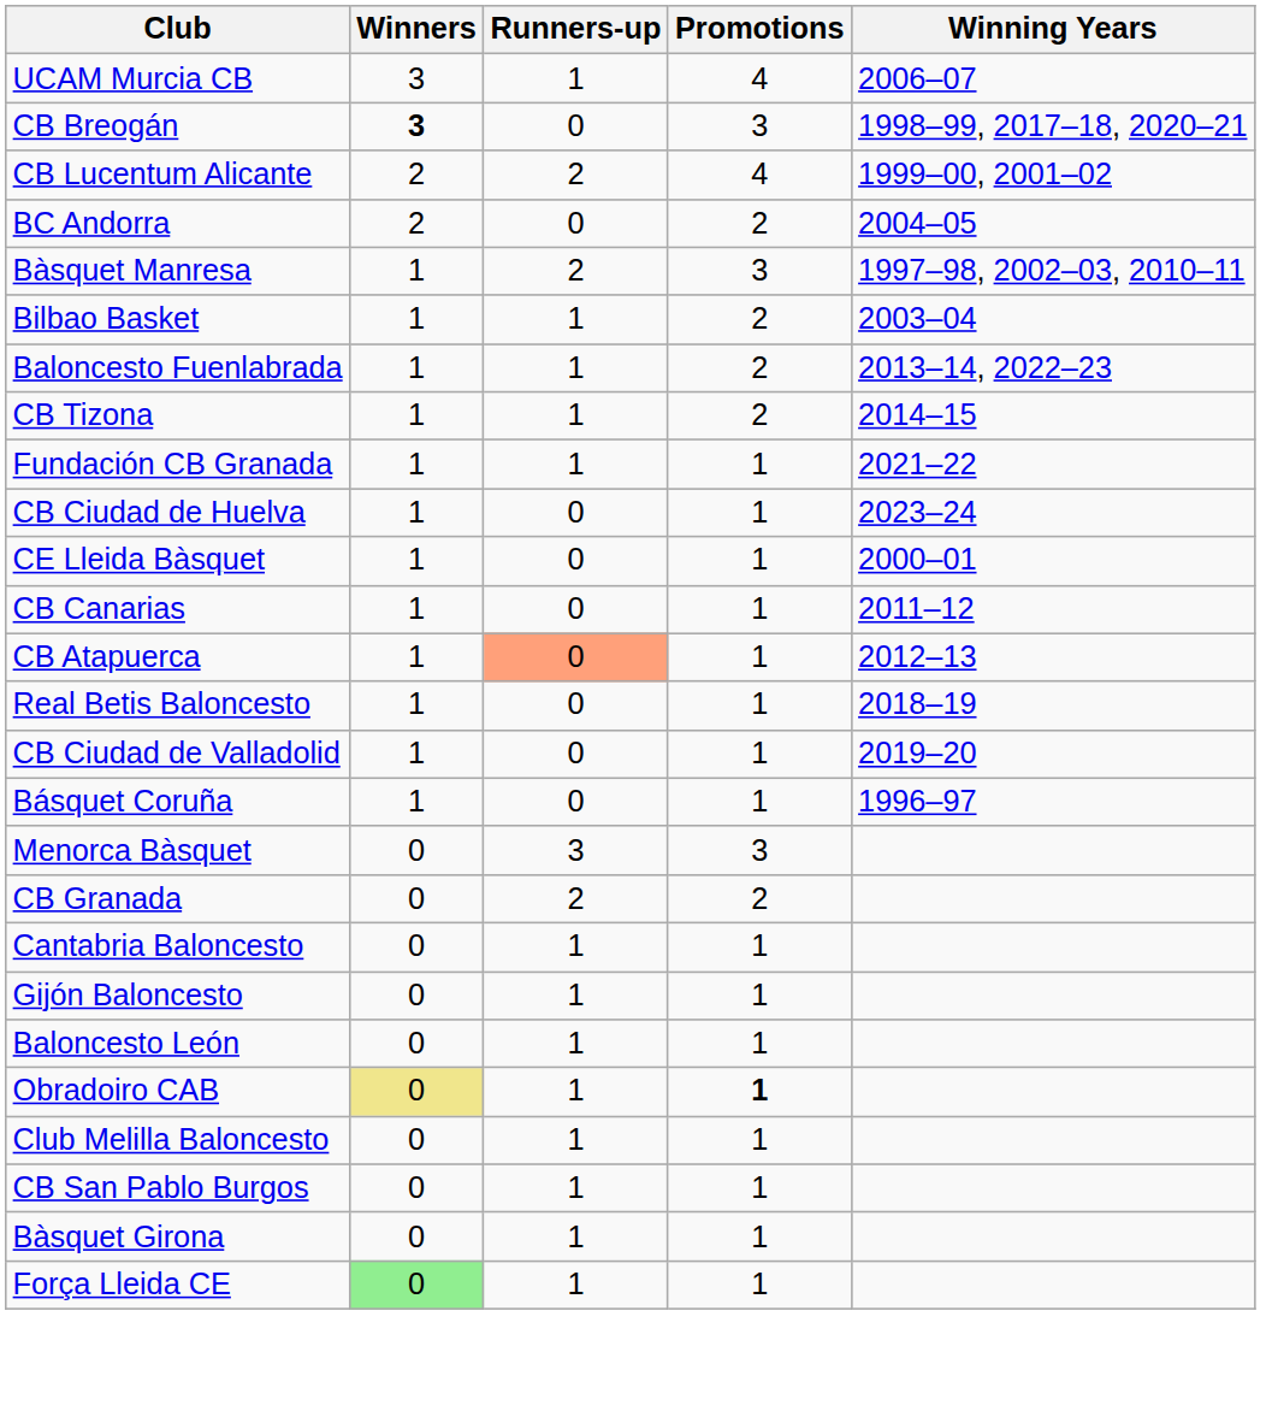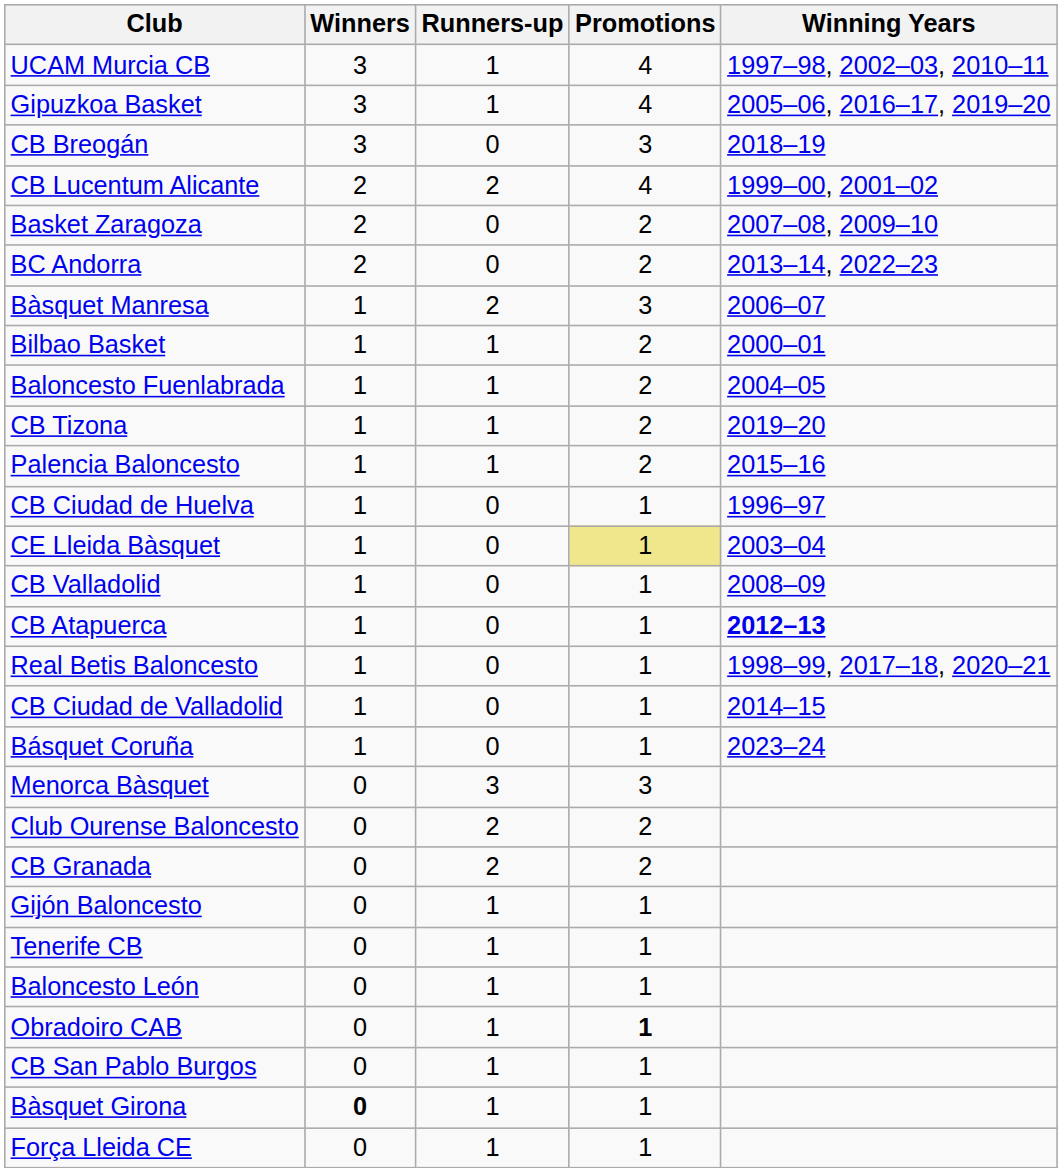 <table class="wikitable">
 <tr>
 <th>Club</th>
 <th>Winners</th>
 <th>Runners-up</th>
 <th>Promotions</th>
 <th>Winning Years</th>
 </tr>
 <tr>
 <td><a href='#'>UCAM Murcia CB</a></td>
 <td align="center">3</td>
 <td align="center">1</td>
 <td align="center">4</td>
-<td><a href='#'>2006–07</a></td>
+<td><a href='#'>1997–98</a>, <a href='#'>2002–03</a>, <a href='#'>2010–11</a></td>
+</tr>
+<tr>
+<td><a href='#'>Gipuzkoa Basket</a></td>
+<td align="center">3</td>
+<td align="center">1</td>
+<td align="center">4</td>
+<td><a href='#'>2005–06</a>, <a href='#'>2016–17</a>, <a href='#'>2019–20</a></td>
 </tr>
 <tr>
 <td><a href='#'>CB Breogán</a></td>
-<td align="center"><strong>3</strong></td>
+<td align="center">3</td>
 <td align="center">0</td>
 <td align="center">3</td>
-<td><a href='#'>1998–99</a>, <a href='#'>2017–18</a>, <a href='#'>2020–21</a></td>
+<td><a href='#'>2018–19</a></td>
 </tr>
 <tr>
 <td><a href='#'>CB Lucentum Alicante</a></td>
 <td align="center">2</td>
 <td align="center">2</td>
 <td align="center">4</td>
 <td><a href='#'>1999–00</a>, <a href='#'>2001–02</a></td>
 </tr>
 <tr>
+<td><a href='#'>Basket Zaragoza</a></td>
+<td align="center">2</td>
+<td align="center">0</td>
+<td align="center">2</td>
+<td><a href='#'>2007–08</a>, <a href='#'>2009–10</a></td>
+</tr>
+<tr>
 <td><a href='#'>BC Andorra</a></td>
 <td align="center">2</td>
 <td align="center">0</td>
 <td align="center">2</td>
-<td><a href='#'>2004–05</a></td>
+<td><a href='#'>2013–14</a>, <a href='#'>2022–23</a></td>
 </tr>
 <tr>
 <td><a href='#'>Bàsquet Manresa</a></td>
 <td align="center">1</td>
 <td align="center">2</td>
 <td align="center">3</td>
-<td><a href='#'>1997–98</a>, <a href='#'>2002–03</a>, <a href='#'>2010–11</a></td>
+<td><a href='#'>2006–07</a></td>
 </tr>
 <tr>
 <td><a href='#'>Bilbao Basket</a></td>
 <td align="center">1</td>
 <td align="center">1</td>
 <td align="center">2</td>
-<td><a href='#'>2003–04</a></td>
+<td><a href='#'>2000–01</a></td>
 </tr>
 <tr>
 <td><a href='#'>Baloncesto Fuenlabrada</a></td>
 <td align="center">1</td>
 <td align="center">1</td>
 <td align="center">2</td>
-<td><a href='#'>2013–14</a>, <a href='#'>2022–23</a></td>
+<td><a href='#'>2004–05</a></td>
 </tr>
 <tr>
 <td><a href='#'>CB Tizona</a></td>
 <td align="center">1</td>
 <td align="center">1</td>
 <td align="center">2</td>
-<td><a href='#'>2014–15</a></td>
+<td><a href='#'>2019–20</a></td>
 </tr>
 <tr>
-<td><a href='#'>Fundación CB Granada</a></td>
+<td><a href='#'>Palencia Baloncesto</a></td>
 <td align="center">1</td>
 <td align="center">1</td>
-<td align="center">1</td>
-<td><a href='#'>2021–22</a></td>
+<td align="center">2</td>
+<td><a href='#'>2015–16</a></td>
 </tr>
 <tr>
 <td><a href='#'>CB Ciudad de Huelva</a></td>
 <td align="center">1</td>
 <td align="center">0</td>
 <td align="center">1</td>
-<td><a href='#'>2023–24</a></td>
+<td><a href='#'>1996–97</a></td>
 </tr>
 <tr>
 <td><a href='#'>CE Lleida Bàsquet</a></td>
 <td align="center">1</td>
 <td align="center">0</td>
-<td align="center">1</td>
-<td><a href='#'>2000–01</a></td>
+<td align="center" style="background: khaki;">1</td>
+<td><a href='#'>2003–04</a></td>
 </tr>
 <tr>
-<td><a href='#'>CB Canarias</a></td>
+<td><a href='#'>CB Valladolid</a></td>
 <td align="center">1</td>
 <td align="center">0</td>
 <td align="center">1</td>
-<td><a href='#'>2011–12</a></td>
+<td><a href='#'>2008–09</a></td>
 </tr>
 <tr>
 <td><a href='#'>CB Atapuerca</a></td>
 <td align="center">1</td>
-<td align="center" style="background: lightsalmon;">0</td>
+<td align="center">0</td>
 <td align="center">1</td>
-<td><a href='#'>2012–13</a></td>
+<td><strong><a href='#'>2012–13</a></strong></td>
 </tr>
 <tr>
 <td><a href='#'>Real Betis Baloncesto</a></td>
 <td align="center">1</td>
 <td align="center">0</td>
 <td align="center">1</td>
-<td><a href='#'>2018–19</a></td>
+<td><a href='#'>1998–99</a>, <a href='#'>2017–18</a>, <a href='#'>2020–21</a></td>
 </tr>
 <tr>
 <td><a href='#'>CB Ciudad de Valladolid</a></td>
 <td align="center">1</td>
 <td align="center">0</td>
 <td align="center">1</td>
-<td><a href='#'>2019–20</a></td>
+<td><a href='#'>2014–15</a></td>
 </tr>
 <tr>
 <td><a href='#'>Básquet Coruña</a></td>
 <td align="center">1</td>
 <td align="center">0</td>
 <td align="center">1</td>
-<td><a href='#'>1996–97</a></td>
+<td><a href='#'>2023–24</a></td>
 </tr>
 <tr>
 <td><a href='#'>Menorca Bàsquet</a></td>
 <td align="center">0</td>
 <td align="center">3</td>
 <td align="center">3</td>
+<td></td>
+</tr>
+<tr>
+<td><a href='#'>Club Ourense Baloncesto</a></td>
+<td align="center">0</td>
+<td align="center">2</td>
+<td align="center">2</td>
 <td></td>
 </tr>
 <tr>
 <td><a href='#'>CB Granada</a></td>
 <td align="center">0</td>
 <td align="center">2</td>
 <td align="center">2</td>
 <td></td>
 </tr>
 <tr>
-<td><a href='#'>Cantabria Baloncesto</a></td>
+<td><a href='#'>Gijón Baloncesto</a></td>
 <td align="center">0</td>
 <td align="center">1</td>
 <td align="center">1</td>
 <td></td>
 </tr>
 <tr>
-<td><a href='#'>Gijón Baloncesto</a></td>
+<td><a href='#'>Tenerife CB</a></td>
 <td align="center">0</td>
 <td align="center">1</td>
 <td align="center">1</td>
 <td></td>
 </tr>
 <tr>
 <td><a href='#'>Baloncesto León</a></td>
 <td align="center">0</td>
 <td align="center">1</td>
 <td align="center">1</td>
 <td></td>
 </tr>
 <tr>
 <td><a href='#'>Obradoiro CAB</a></td>
-<td align="center" style="background: khaki;">0</td>
+<td align="center">0</td>
 <td align="center">1</td>
 <td align="center"><strong>1</strong></td>
-<td></td>
-</tr>
-<tr>
-<td><a href='#'>Club Melilla Baloncesto</a></td>
-<td align="center">0</td>
-<td align="center">1</td>
-<td align="center">1</td>
 <td></td>
 </tr>
 <tr>
 <td><a href='#'>CB San Pablo Burgos</a></td>
 <td align="center">0</td>
 <td align="center">1</td>
 <td align="center">1</td>
 <td></td>
 </tr>
 <tr>
 <td><a href='#'>Bàsquet Girona</a></td>
-<td align="center">0</td>
+<td align="center"><strong>0</strong></td>
 <td align="center">1</td>
 <td align="center">1</td>
 <td></td>
 </tr>
 <tr>
 <td><a href='#'>Força Lleida CE</a></td>
-<td align="center" style="background: lightgreen;">0</td>
+<td align="center">0</td>
 <td align="center">1</td>
 <td align="center">1</td>
 <td></td>
 </tr>
 </table>
